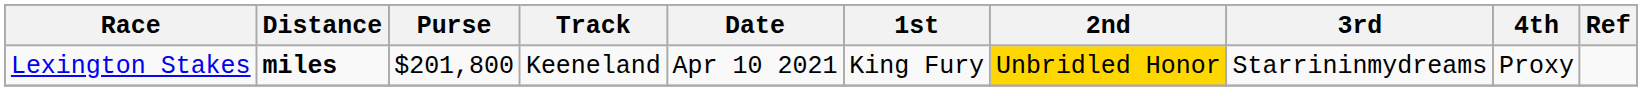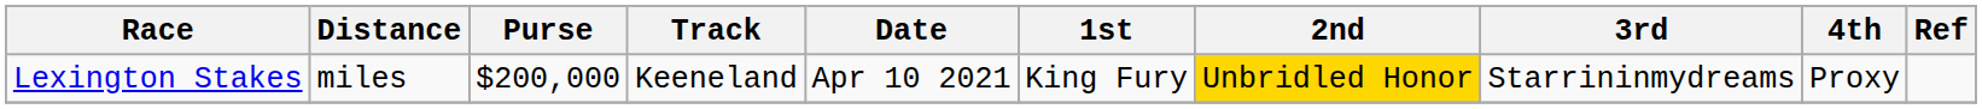 <table class="wikitable">
 <tr>
 <th>Race</th>
 <th>Distance</th>
 <th>Purse</th>
 <th>Track</th>
 <th>Date</th>
 <th>1st</th>
 <th>2nd</th>
 <th>3rd</th>
 <th>4th</th>
 <th>Ref</th>
 </tr>
 <tr>
 <td><a href='#'>Lexington Stakes</a></td>
-<td><strong> miles</strong></td>
-<td>$201,800</td>
+<td> miles</td>
+<td>$200,000</td>
 <td>Keeneland</td>
 <td>Apr 10 2021</td>
 <td>King Fury</td>
 <td style="background: gold;">Unbridled Honor</td>
 <td>Starrininmydreams</td>
 <td>Proxy</td>
 <td></td>
 </tr>
 <tr>
 </tr>
 </table>
